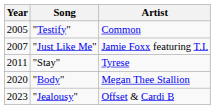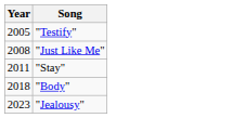 <table class="wikitable sortable">
 <tr>
 <th>Year</th>
 <th>Song</th>
-<th>Artist</th>
 </tr>
 <tr>
 <td>2005</td>
 <td>"<a href='#'>Testify</a>"</td>
-<td><a href='#'>Common</a></td>
 </tr>
 <tr>
-<td>2007</td>
+<td>2008</td>
 <td>"<a href='#'>Just Like Me</a>"</td>
-<td><a href='#'>Jamie Foxx</a> featuring <a href='#'>T.I.</a></td>
 </tr>
 <tr>
 <td>2011</td>
 <td>"Stay"</td>
-<td><a href='#'>Tyrese</a></td>
 </tr>
 <tr>
-<td>2020</td>
+<td>2018</td>
 <td>"<a href='#'>Body</a>"</td>
-<td><a href='#'>Megan Thee Stallion</a></td>
 </tr>
 <tr>
 <td>2023</td>
 <td>"<a href='#'>Jealousy</a>"</td>
-<td><a href='#'>Offset</a> & <a href='#'>Cardi B</a></td>
 </tr>
 </table>
